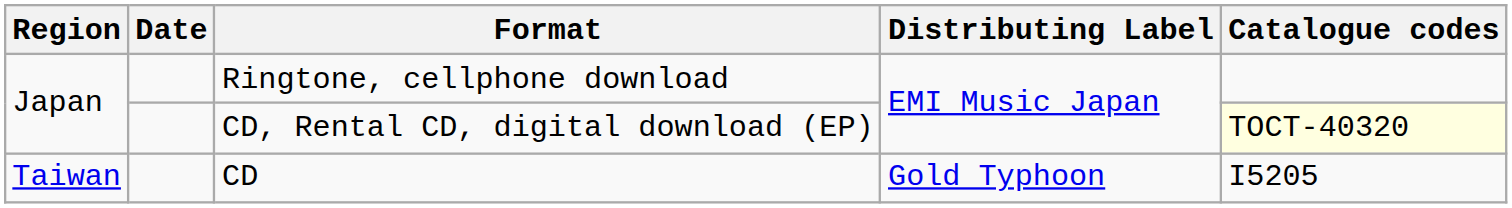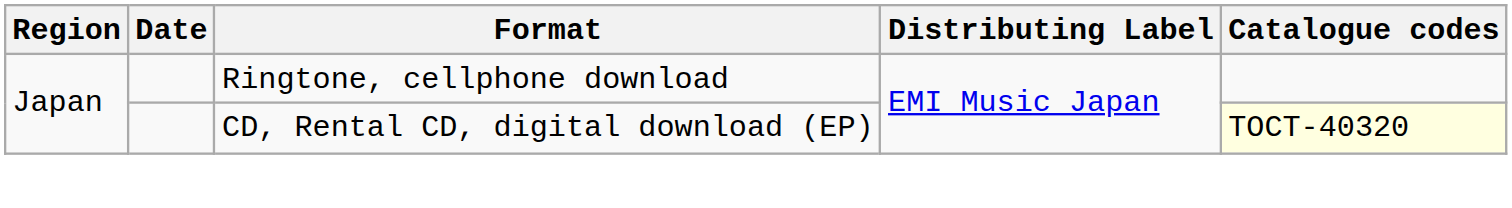 <table class="wikitable">
 <tr>
 <th>Region</th>
 <th>Date</th>
 <th>Format</th>
 <th>Distributing Label</th>
 <th>Catalogue codes</th>
 </tr>
 <tr>
 <td rowspan=2>Japan</td>
 <td></td>
 <td>Ringtone, cellphone download</td>
 <td rowspan=2><a href='#'>EMI Music Japan</a></td>
 <td></td>
 </tr>
 <tr>
 <td></td>
 <td>CD, Rental CD, digital download (EP)</td>
 <td style="background: lightyellow;">TOCT-40320</td>
 </tr>
-<tr>
-<td><a href='#'>Taiwan</a></td>
-<td></td>
-<td>CD</td>
-<td><a href='#'>Gold Typhoon</a></td>
-<td>I5205</td>
-</tr>
 </table>
